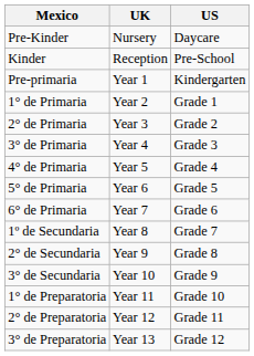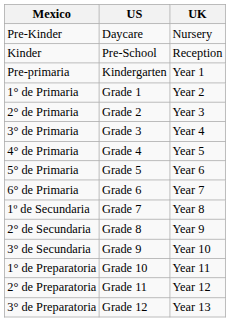 <table class="wikitable">
 <tr>
 <th><strong>Mexico</strong></th>
+<th><strong>US</strong></th>
 <th><strong>UK</strong></th>
-<th><strong>US</strong></th>
 </tr>
 <tr>
 <td>Pre-Kinder</td>
+<td>Daycare</td>
 <td>Nursery</td>
-<td>Daycare</td>
 </tr>
 <tr>
 <td>Kinder</td>
+<td>Pre-School</td>
 <td>Reception</td>
-<td>Pre-School</td>
 </tr>
 <tr>
 <td>Pre-primaria</td>
+<td>Kindergarten</td>
 <td>Year 1</td>
-<td>Kindergarten</td>
 </tr>
 <tr>
 <td>1° de Primaria</td>
+<td>Grade 1</td>
 <td>Year 2</td>
-<td>Grade 1</td>
 </tr>
 <tr>
 <td>2° de Primaria</td>
+<td>Grade 2</td>
 <td>Year 3</td>
-<td>Grade 2</td>
 </tr>
 <tr>
 <td>3° de Primaria</td>
+<td>Grade 3</td>
 <td>Year 4</td>
-<td>Grade 3</td>
 </tr>
 <tr>
 <td>4° de Primaria</td>
+<td>Grade 4</td>
 <td>Year 5</td>
-<td>Grade 4</td>
 </tr>
 <tr>
 <td>5° de Primaria</td>
+<td>Grade 5</td>
 <td>Year 6</td>
-<td>Grade 5</td>
 </tr>
 <tr>
 <td>6° de Primaria</td>
+<td>Grade 6</td>
 <td>Year 7</td>
-<td>Grade 6</td>
 </tr>
 <tr>
 <td>1º de Secundaria</td>
+<td>Grade 7</td>
 <td>Year 8</td>
-<td>Grade 7</td>
 </tr>
 <tr>
 <td>2° de Secundaria</td>
+<td>Grade 8</td>
 <td>Year 9</td>
-<td>Grade 8</td>
 </tr>
 <tr>
 <td>3° de Secundaria</td>
+<td>Grade 9</td>
 <td>Year 10</td>
-<td>Grade 9</td>
 </tr>
 <tr>
 <td>1° de Preparatoria</td>
+<td>Grade 10</td>
 <td>Year 11</td>
-<td>Grade 10</td>
 </tr>
 <tr>
 <td>2° de Preparatoria</td>
+<td>Grade 11</td>
 <td>Year 12</td>
-<td>Grade 11</td>
 </tr>
 <tr>
 <td>3° de Preparatoria</td>
+<td>Grade 12</td>
 <td>Year 13</td>
-<td>Grade 12</td>
 </tr>
 </table>
